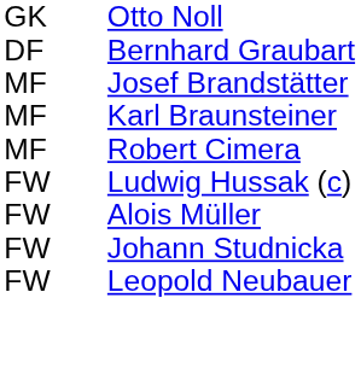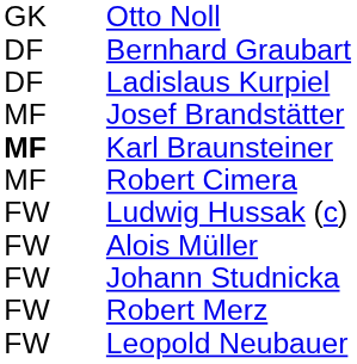 <table cellspacing="0" cellpadding="0" style="font-size:90%; margin:0.2em auto;">
 <tr>
 <th width="25"></th>
 <th width="25"></th>
 </tr>
 <tr>
 </tr>
 <tr>
 <td>GK</td>
 <td></td>
 <td><a href='#'>Otto Noll</a></td>
 </tr>
 <tr>
 <td>DF</td>
 <td></td>
 <td><a href='#'>Bernhard Graubart</a></td>
 </tr>
 <tr>
+<td>DF</td>
+<td></td>
+<td><a href='#'>Ladislaus Kurpiel</a></td>
+</tr>
+<tr>
 <td>MF</td>
 <td></td>
 <td><a href='#'>Josef Brandstätter</a></td>
 </tr>
 <tr>
-<td>MF</td>
+<td><strong>MF</strong></td>
 <td></td>
 <td><a href='#'>Karl Braunsteiner</a></td>
 </tr>
 <tr>
 <td>MF</td>
 <td></td>
 <td><a href='#'>Robert Cimera</a></td>
 </tr>
 <tr>
 <td>FW</td>
 <td></td>
 <td><a href='#'>Ludwig Hussak</a> (<a href='#'>c</a>)</td>
 </tr>
 <tr>
 <td>FW</td>
 <td></td>
 <td><a href='#'>Alois Müller</a></td>
 </tr>
 <tr>
 <td>FW</td>
 <td></td>
 <td><a href='#'>Johann Studnicka</a></td>
 </tr>
 <tr>
 <td>FW</td>
 <td></td>
+<td><a href='#'>Robert Merz</a></td>
+</tr>
+<tr>
+<td>FW</td>
+<td></td>
 <td><a href='#'>Leopold Neubauer</a></td>
 </tr>
 </table>
